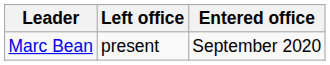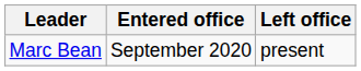 <table class=wikitable>
 <tr>
 <th>Leader</th>
+<th>Entered office</th>
 <th>Left office</th>
-<th>Entered office</th>
 </tr>
 <tr>
 <td><a href='#'>Marc Bean</a></td>
+<td>September 2020</td>
 <td>present</td>
-<td>September 2020</td>
 </tr>
 </table>
